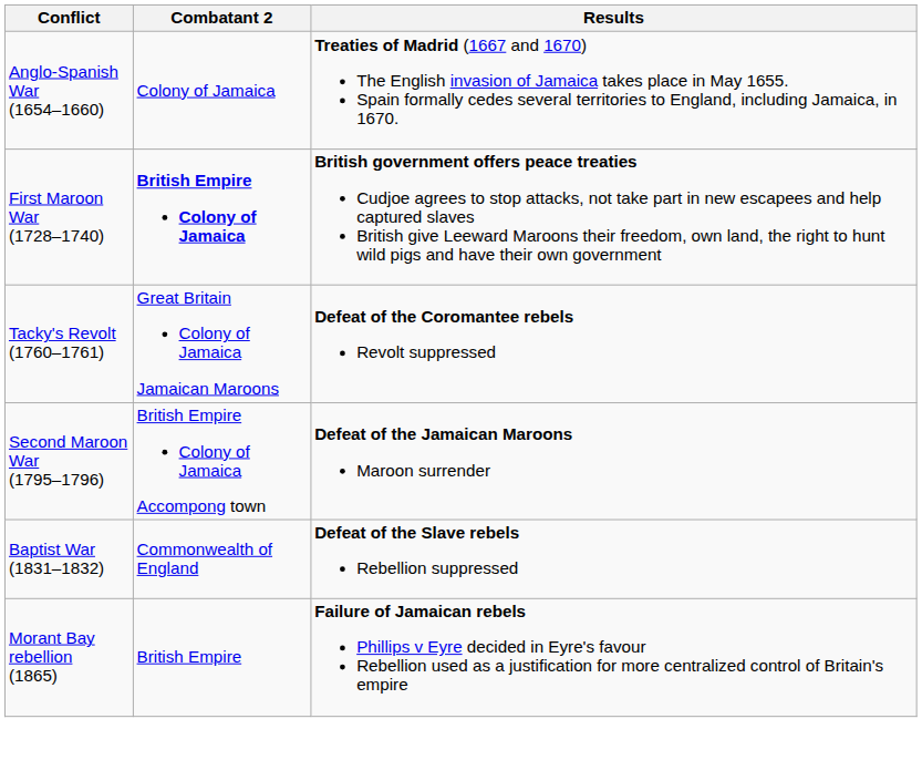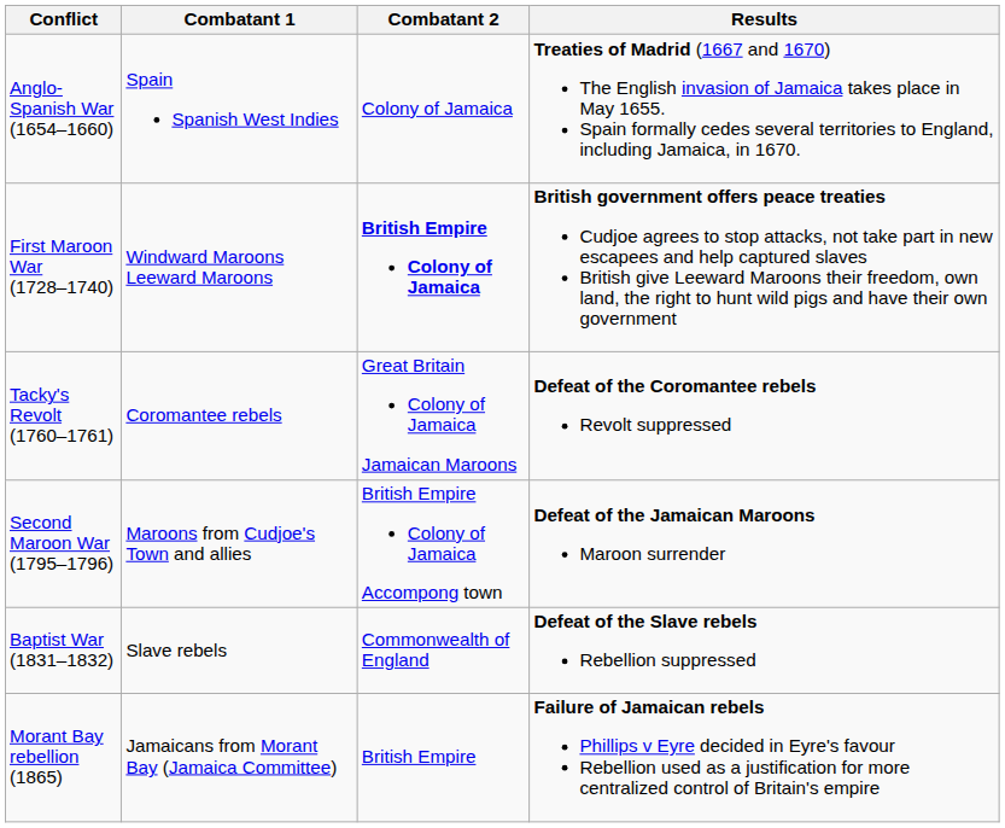 <table class="wikitable">
 <tr>
 <th>Conflict</th>
+<th>Combatant 1</th>
 <th>Combatant 2</th>
 <th>Results</th>
 </tr>
 <tr>
 <td><a href='#'>Anglo-Spanish War</a><br>(1654–1660)</td>
+<td> <a href='#'>Spain</a><br><ul><li><a href='#'>Spanish West Indies</a></li></ul></td>
 <td> <a href='#'>Colony of Jamaica</a></td>
 <td><strong>Treaties of Madrid</strong> (<a href='#'>1667</a> and <a href='#'>1670</a>)<br><ul><li>The English <a href='#'>invasion of Jamaica</a> takes place in May 1655.</li><li>Spain formally cedes several territories to England, including Jamaica, in 1670.</li></ul></td>
 </tr>
 <tr>
 <td><a href='#'>First Maroon War</a><br>(1728–1740)</td>
+<td><a href='#'>Windward Maroons</a><br><a href='#'>Leeward Maroons</a></td>
 <td><strong> <a href='#'>British Empire</a><br><ul><li> <a href='#'>Colony of Jamaica</a></li></ul></strong></td>
 <td><strong>British government offers peace treaties</strong><br><ul><li>Cudjoe agrees to stop attacks, not take part in new escapees and help captured slaves</li><li>British give Leeward Maroons their freedom, own land, the right to hunt wild pigs and have their own government</li></ul></td>
 </tr>
 <tr>
 <td><a href='#'>Tacky's Revolt</a><br>(1760–1761)</td>
+<td><a href='#'>Coromantee rebels</a></td>
 <td> <a href='#'>Great Britain</a><br><ul><li> <a href='#'>Colony of Jamaica</a></li></ul><a href='#'>Jamaican Maroons</a></td>
 <td><strong>Defeat of the Coromantee rebels</strong><br><ul><li>Revolt suppressed</li></ul></td>
 </tr>
 <tr>
 <td><a href='#'>Second Maroon War</a><br>(1795–1796)</td>
+<td><a href='#'>Maroons</a> from <a href='#'>Cudjoe's Town</a> and allies</td>
 <td> <a href='#'>British Empire</a><br><ul><li> <a href='#'>Colony of Jamaica</a></li></ul> <a href='#'>Accompong</a> town</td>
 <td><strong>Defeat of the Jamaican Maroons</strong><br><ul><li>Maroon surrender</li></ul></td>
 </tr>
 <tr>
 <td><a href='#'>Baptist War</a><br>(1831–1832)</td>
+<td>Slave rebels</td>
 <td> <a href='#'>Commonwealth of England</a></td>
 <td><strong>Defeat of the Slave rebels</strong><br><ul><li>Rebellion suppressed</li></ul></td>
 </tr>
 <tr>
 <td><a href='#'>Morant Bay rebellion</a><br>(1865)</td>
+<td>Jamaicans from <a href='#'>Morant Bay</a> (<a href='#'>Jamaica Committee</a>)</td>
 <td> <a href='#'>British Empire</a></td>
 <td><strong>Failure of Jamaican rebels</strong><br><ul><li><a href='#'>Phillips v Eyre</a> decided in Eyre's favour</li><li>Rebellion used as a justification for more centralized control of Britain's empire</li></ul></td>
 </tr>
 </table>
